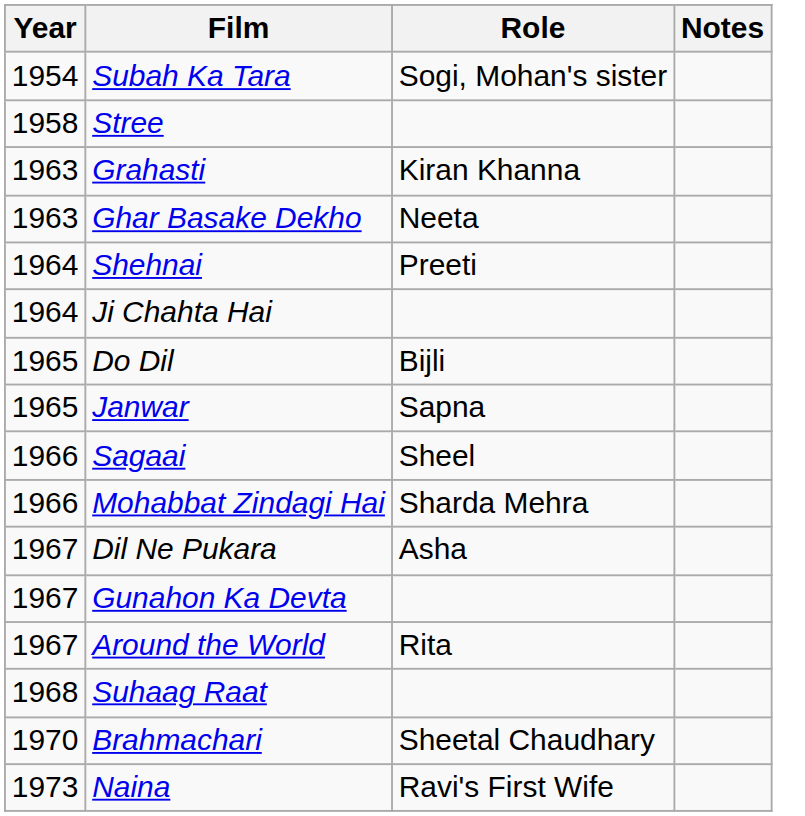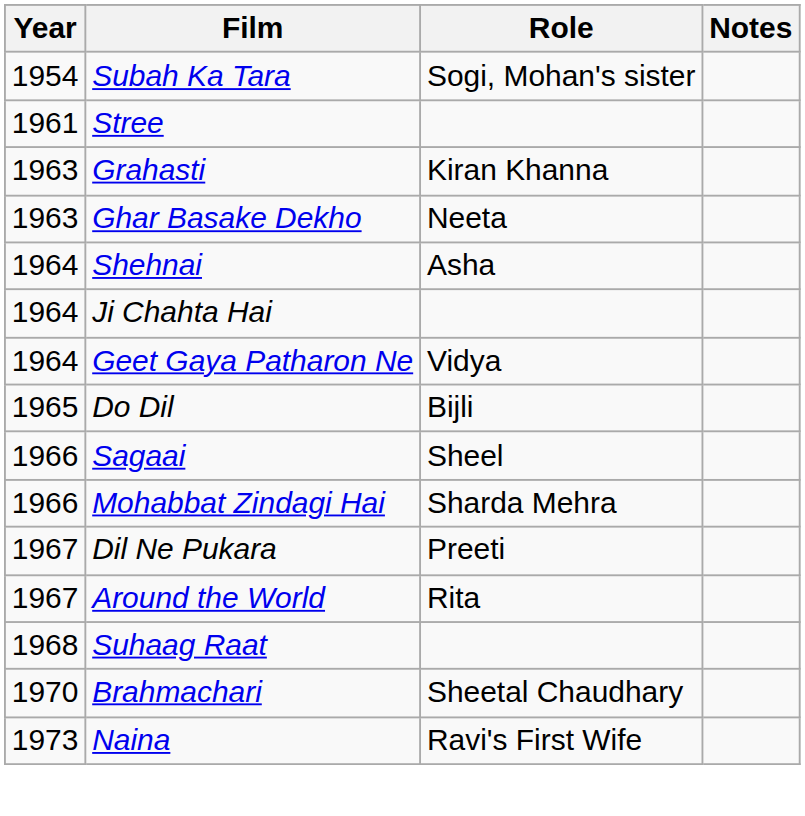 <table class="wikitable sortable">
 <tr>
 <th>Year</th>
 <th>Film</th>
 <th>Role</th>
 <th>Notes</th>
 </tr>
 <tr>
 <td>1954</td>
 <td><em><a href='#'>Subah Ka Tara</a></em></td>
 <td>Sogi, Mohan's sister</td>
 <td></td>
 </tr>
 <tr>
-<td>1958</td>
+<td>1961</td>
 <td><em><a href='#'>Stree</a></em></td>
 <td></td>
 <td></td>
 </tr>
 <tr>
 <td>1963</td>
 <td><em><a href='#'>Grahasti</a></em></td>
 <td>Kiran Khanna</td>
 <td></td>
 </tr>
 <tr>
 <td>1963</td>
 <td><em><a href='#'>Ghar Basake Dekho</a></em></td>
 <td>Neeta</td>
 <td></td>
 </tr>
 <tr>
 <td>1964</td>
 <td><em><a href='#'>Shehnai</a></em></td>
-<td>Preeti</td>
+<td>Asha</td>
 <td></td>
 </tr>
 <tr>
 <td>1964</td>
 <td><em>Ji Chahta Hai</em></td>
 <td></td>
 <td></td>
 </tr>
 <tr>
-<td>1965</td>
-<td><em>Do Dil</em></td>
-<td>Bijli</td>
+<td>1964</td>
+<td><em><a href='#'>Geet Gaya Patharon Ne</a></em></td>
+<td>Vidya</td>
 <td></td>
 </tr>
 <tr>
 <td>1965</td>
-<td><em><a href='#'>Janwar</a></em></td>
-<td>Sapna</td>
+<td><em>Do Dil</em></td>
+<td>Bijli</td>
 <td></td>
 </tr>
 <tr>
 <td>1966</td>
 <td><em><a href='#'>Sagaai</a></em></td>
 <td>Sheel</td>
 <td></td>
 </tr>
 <tr>
 <td>1966</td>
 <td><em><a href='#'>Mohabbat Zindagi Hai</a></em></td>
 <td>Sharda Mehra</td>
 <td></td>
 </tr>
 <tr>
 <td>1967</td>
 <td><em>Dil Ne Pukara</em></td>
-<td>Asha</td>
-<td></td>
-</tr>
-<tr>
-<td>1967</td>
-<td><em><a href='#'>Gunahon Ka Devta</a></em></td>
-<td></td>
+<td>Preeti</td>
 <td></td>
 </tr>
 <tr>
 <td>1967</td>
 <td><em><a href='#'>Around the World</a></em></td>
 <td>Rita</td>
 <td></td>
 </tr>
 <tr>
 <td>1968</td>
 <td><em><a href='#'>Suhaag Raat</a></em></td>
 <td></td>
 <td></td>
 </tr>
 <tr>
 <td>1970</td>
 <td><em><a href='#'>Brahmachari</a></em></td>
 <td>Sheetal Chaudhary</td>
 <td></td>
 </tr>
 <tr>
 <td>1973</td>
 <td><em><a href='#'>Naina</a></em></td>
 <td>Ravi's First Wife</td>
 <td></td>
 </tr>
 </table>
